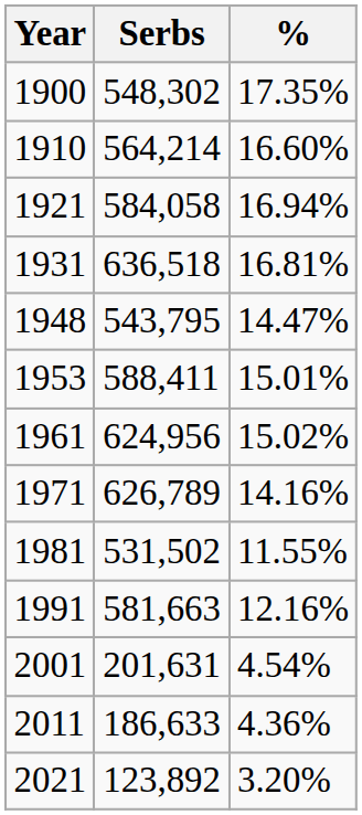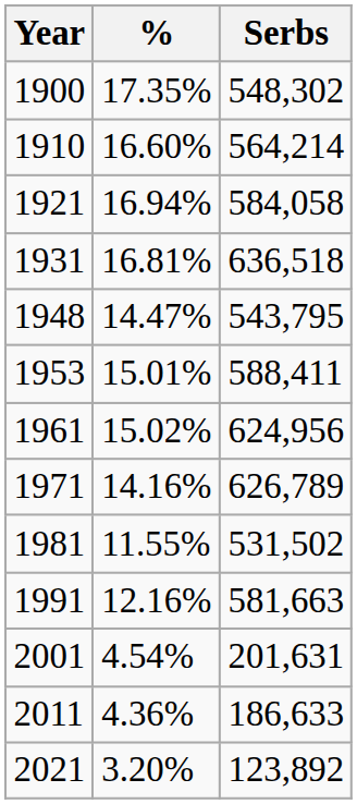 <table class="wikitable">
 <tr>
 <th>Year</th>
+<th>%</th>
 <th>Serbs</th>
-<th>%</th>
 </tr>
 <tr>
 <td>1900</td>
+<td>17.35%</td>
 <td>548,302</td>
-<td>17.35%</td>
 </tr>
 <tr>
 <td>1910</td>
+<td>16.60%</td>
 <td>564,214</td>
-<td>16.60%</td>
 </tr>
 <tr>
 <td>1921</td>
+<td>16.94%</td>
 <td>584,058</td>
-<td>16.94%</td>
 </tr>
 <tr>
 <td>1931</td>
+<td>16.81%</td>
 <td>636,518</td>
-<td>16.81%</td>
 </tr>
 <tr>
 <td>1948</td>
+<td>14.47%</td>
 <td>543,795</td>
-<td>14.47%</td>
 </tr>
 <tr>
 <td>1953</td>
+<td>15.01%</td>
 <td>588,411</td>
-<td>15.01%</td>
 </tr>
 <tr>
 <td>1961</td>
+<td>15.02%</td>
 <td>624,956</td>
-<td>15.02%</td>
 </tr>
 <tr>
 <td>1971</td>
+<td>14.16%</td>
 <td>626,789</td>
-<td>14.16%</td>
 </tr>
 <tr>
 <td>1981</td>
+<td>11.55%</td>
 <td>531,502</td>
-<td>11.55%</td>
 </tr>
 <tr>
 <td>1991</td>
+<td>12.16%</td>
 <td>581,663</td>
-<td>12.16%</td>
 </tr>
 <tr>
 <td>2001</td>
+<td>4.54%</td>
 <td>201,631</td>
-<td>4.54%</td>
 </tr>
 <tr>
 <td>2011</td>
+<td>4.36%</td>
 <td>186,633</td>
-<td>4.36%</td>
 </tr>
 <tr>
 <td>2021</td>
+<td>3.20%</td>
 <td>123,892</td>
-<td>3.20%</td>
 </tr>
 </table>
